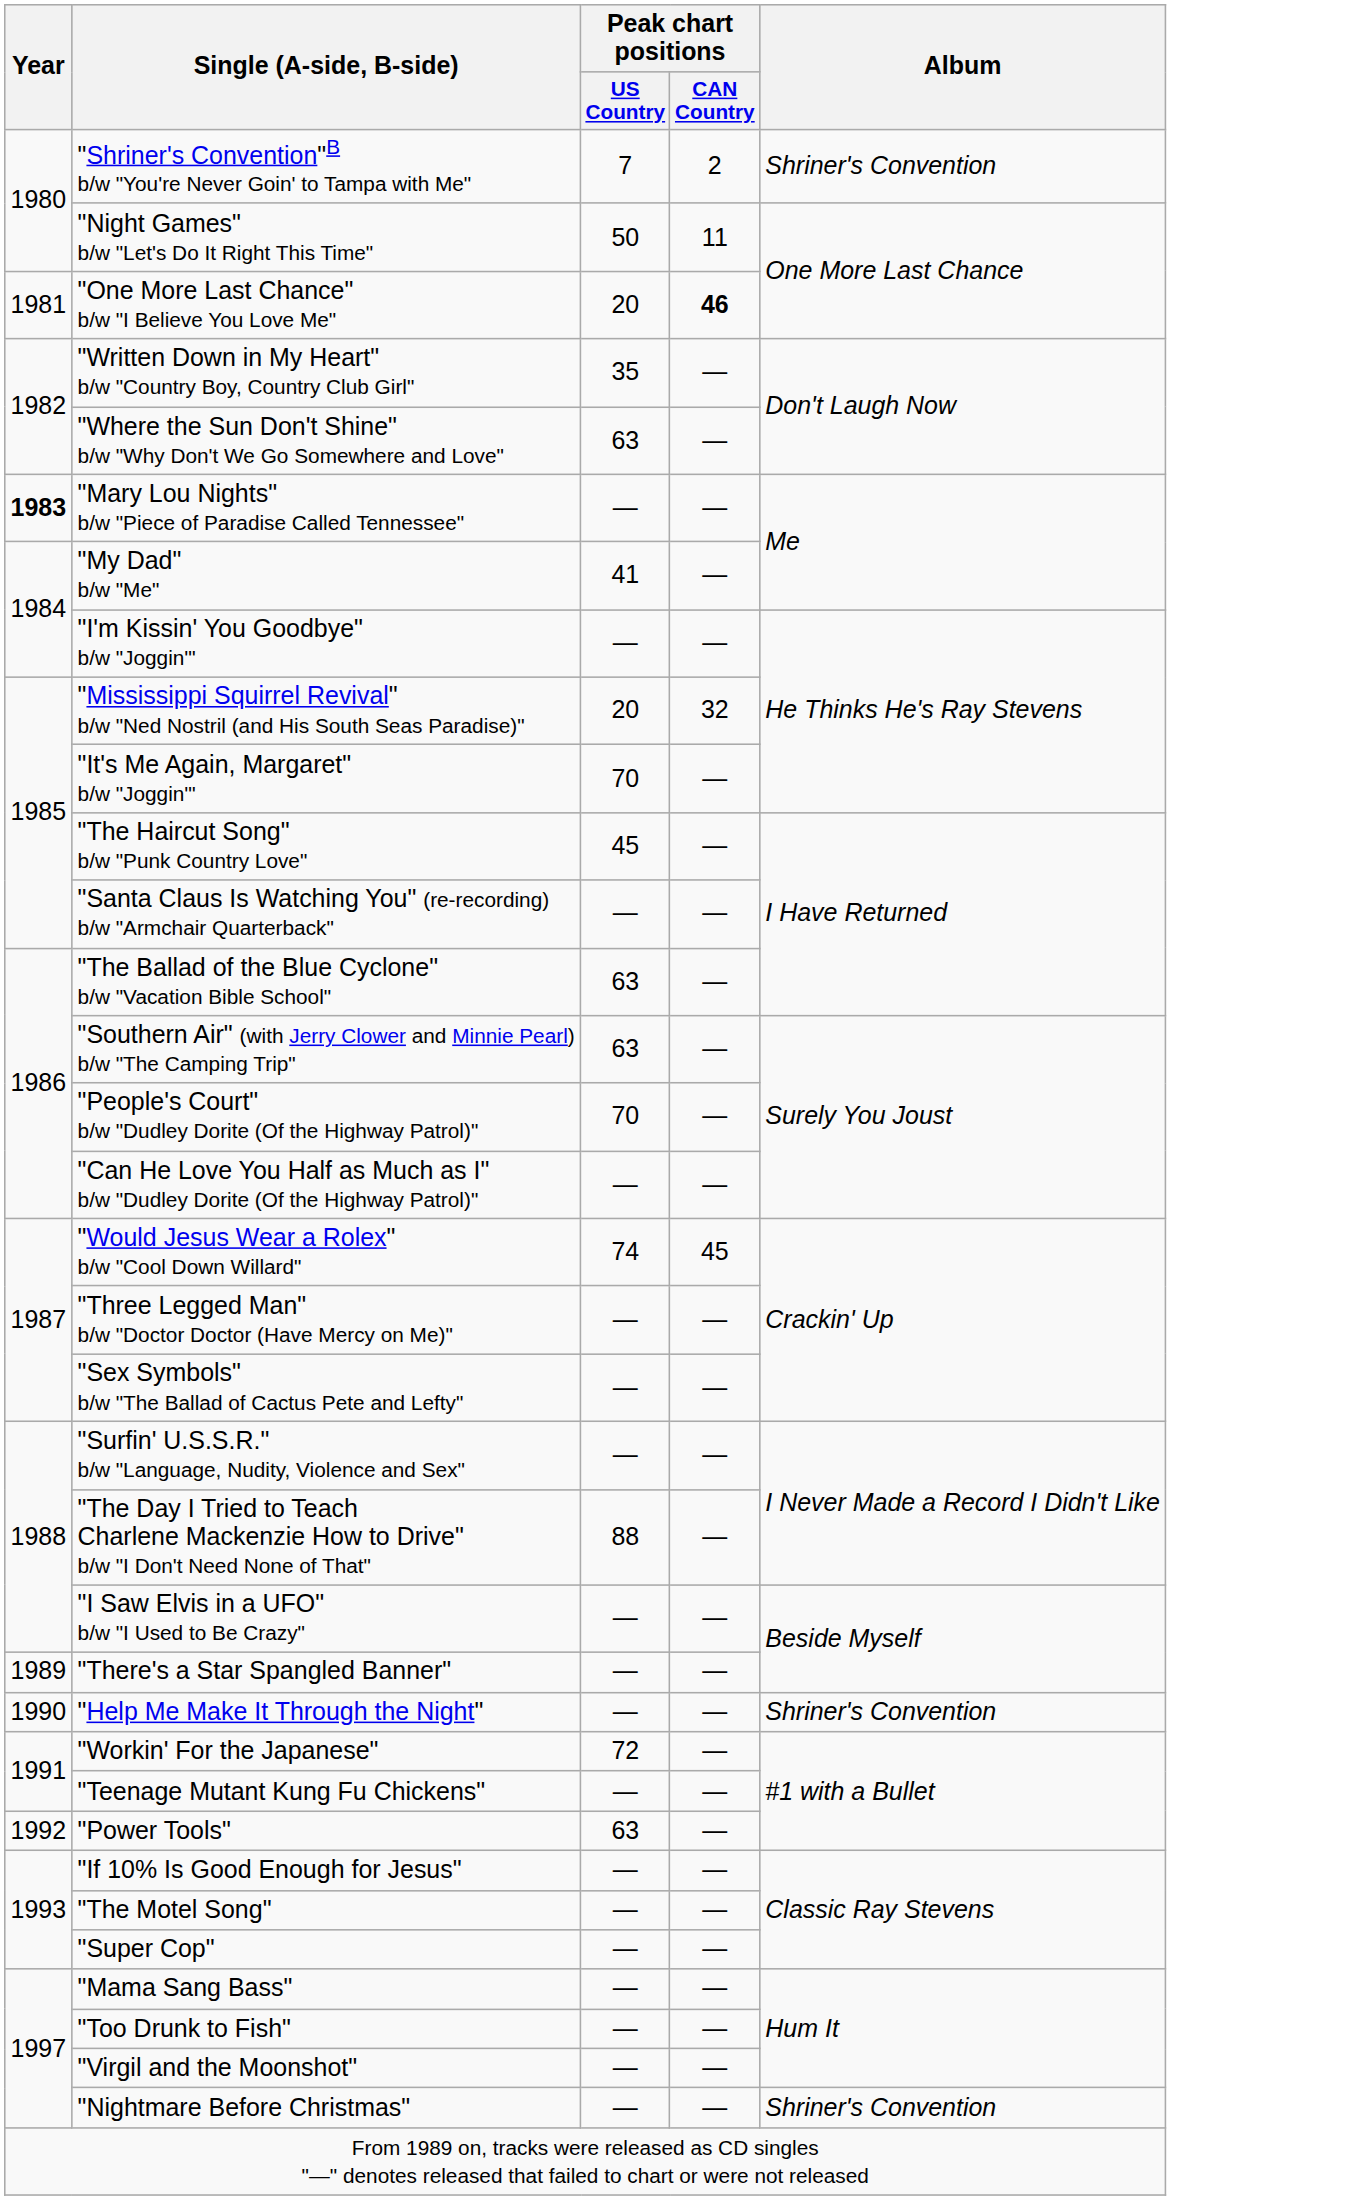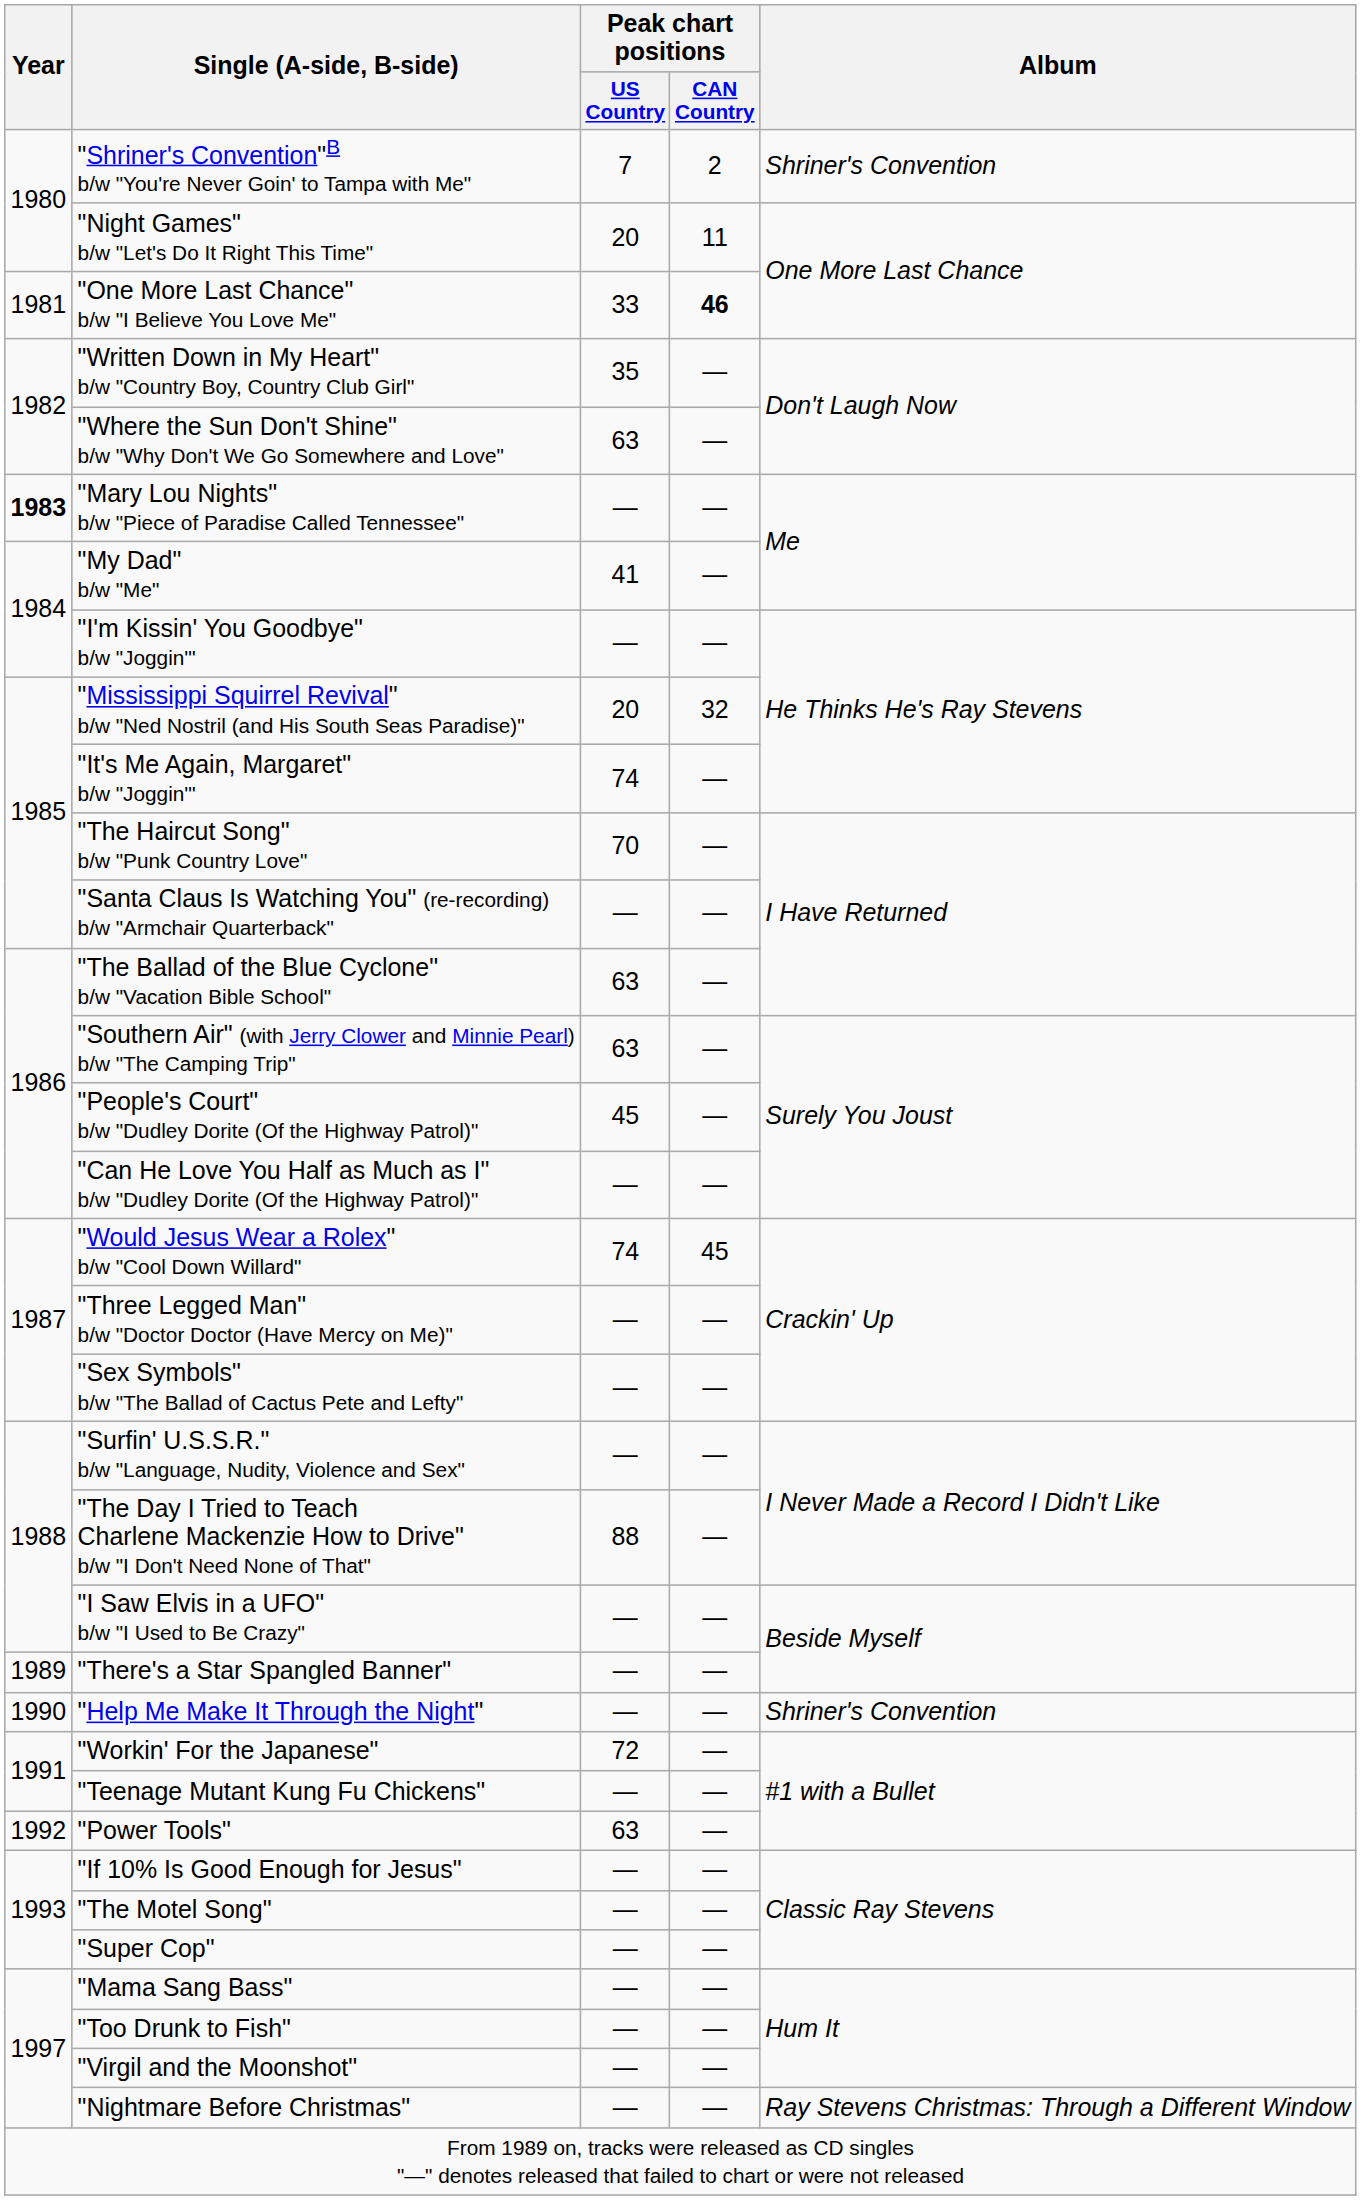 <table class="wikitable" style="text-align:center;">
 <tr>
 <th rowspan="2">Year</th>
 <th rowspan="2">Single (A-side, B-side)</th>
 <th colspan="2">Peak chart positions</th>
 <th rowspan="2">Album</th>
 </tr>
 <tr style="font-size:smaller;">
 <th width="45"><a href='#'>US Country</a></th>
 <th width="45"><a href='#'>CAN Country</a></th>
 </tr>
 <tr>
 <td rowspan="2">1980</td>
 <td align="left">"<a href='#'>Shriner's Convention</a>"<sup><a href='#'>B</a></sup><br><small>b/w "You're Never Goin' to Tampa with Me"</small></td>
 <td>7</td>
 <td>2</td>
 <td align="left"><em>Shriner's Convention</em></td>
 </tr>
 <tr>
 <td align="left">"Night Games"<br><small>b/w "Let's Do It Right This Time"</small></td>
-<td>50</td>
+<td>20</td>
 <td>11</td>
 <td align="left" rowspan="2"><em>One More Last Chance</em></td>
 </tr>
 <tr>
 <td>1981</td>
 <td align="left">"One More Last Chance"<br><small>b/w "I Believe You Love Me"</small></td>
-<td>20</td>
+<td>33</td>
 <td><strong>46</strong></td>
 </tr>
 <tr>
 <td rowspan="2">1982</td>
 <td align="left">"Written Down in My Heart"<br><small>b/w "Country Boy, Country Club Girl"</small></td>
 <td>35</td>
 <td>—</td>
 <td align="left" rowspan="2"><em>Don't Laugh Now</em></td>
 </tr>
 <tr>
 <td align="left">"Where the Sun Don't Shine"<br><small>b/w "Why Don't We Go Somewhere and Love"</small></td>
 <td>63</td>
 <td>—</td>
 </tr>
 <tr>
 <td><strong>1983</strong></td>
 <td align="left">"Mary Lou Nights"<br><small>b/w "Piece of Paradise Called Tennessee"</small></td>
 <td>—</td>
 <td>—</td>
 <td align="left" rowspan="2"><em>Me</em></td>
 </tr>
 <tr>
 <td rowspan="2">1984</td>
 <td align="left">"My Dad"<br><small>b/w "Me"</small></td>
 <td>41</td>
 <td>—</td>
 </tr>
 <tr>
 <td align="left">"I'm Kissin' You Goodbye"<br><small>b/w "Joggin'"</small></td>
 <td>—</td>
 <td>—</td>
 <td align="left" rowspan="3"><em>He Thinks He's Ray Stevens</em></td>
 </tr>
 <tr>
 <td rowspan="4">1985</td>
 <td align="left">"<a href='#'>Mississippi Squirrel Revival</a>"<br><small>b/w "Ned Nostril (and His South Seas Paradise)"</small></td>
 <td>20</td>
 <td>32</td>
 </tr>
 <tr>
 <td align="left">"It's Me Again, Margaret"<br><small>b/w "Joggin'"</small></td>
-<td>70</td>
+<td>74</td>
 <td>—</td>
 </tr>
 <tr>
 <td align="left">"The Haircut Song"<br><small>b/w "Punk Country Love"</small></td>
-<td>45</td>
+<td>70</td>
 <td>—</td>
 <td align="left" rowspan="3"><em>I Have Returned</em></td>
 </tr>
 <tr>
 <td align="left">"Santa Claus Is Watching You" <small>(re-recording)</small><br><small>b/w "Armchair Quarterback"</small></td>
 <td>—</td>
 <td>—</td>
 </tr>
 <tr>
 <td rowspan="4">1986</td>
 <td align="left">"The Ballad of the Blue Cyclone"<br><small>b/w "Vacation Bible School"</small></td>
 <td>63</td>
 <td>—</td>
 </tr>
 <tr>
 <td align="left">"Southern Air" <small>(with <a href='#'>Jerry Clower</a> and <a href='#'>Minnie Pearl</a>)</small><br><small>b/w "The Camping Trip"</small></td>
 <td>63</td>
 <td>—</td>
 <td align="left" rowspan="3"><em>Surely You Joust</em></td>
 </tr>
 <tr>
 <td align="left">"People's Court"<br><small>b/w "Dudley Dorite (Of the Highway Patrol)"</small></td>
-<td>70</td>
+<td>45</td>
 <td>—</td>
 </tr>
 <tr>
 <td align="left">"Can He Love You Half as Much as I"<br><small>b/w "Dudley Dorite (Of the Highway Patrol)"</small></td>
 <td>—</td>
 <td>—</td>
 </tr>
 <tr>
 <td rowspan="3">1987</td>
 <td align="left">"<a href='#'>Would Jesus Wear a Rolex</a>"<br><small>b/w "Cool Down Willard"</small></td>
 <td>74</td>
 <td>45</td>
 <td align="left" rowspan="3"><em>Crackin' Up</em></td>
 </tr>
 <tr>
 <td align="left">"Three Legged Man"<br><small>b/w "Doctor Doctor (Have Mercy on Me)"</small></td>
 <td>—</td>
 <td>—</td>
 </tr>
 <tr>
 <td align="left">"Sex Symbols"<br><small>b/w "The Ballad of Cactus Pete and Lefty"</small></td>
 <td>—</td>
 <td>—</td>
 </tr>
 <tr>
 <td rowspan="3">1988</td>
 <td align="left">"Surfin' U.S.S.R."<br><small>b/w "Language, Nudity, Violence and Sex"</small></td>
 <td>—</td>
 <td>—</td>
 <td align="left" rowspan="2"><em>I Never Made a Record I Didn't Like</em></td>
 </tr>
 <tr>
 <td align="left">"The Day I Tried to Teach<br>Charlene Mackenzie How to Drive"<br><small>b/w "I Don't Need None of That"</small></td>
 <td>88</td>
 <td>—</td>
 </tr>
 <tr>
 <td align="left">"I Saw Elvis in a UFO"<br><small>b/w "I Used to Be Crazy"</small></td>
 <td>—</td>
 <td>—</td>
 <td align="left" rowspan="2"><em>Beside Myself</em></td>
 </tr>
 <tr>
 <td>1989</td>
 <td align="left">"There's a Star Spangled Banner"</td>
 <td>—</td>
 <td>—</td>
 </tr>
 <tr>
 <td>1990</td>
 <td align="left">"<a href='#'>Help Me Make It Through the Night</a>"</td>
 <td>—</td>
 <td>—</td>
 <td align="left"><em>Shriner's Convention</em></td>
 </tr>
 <tr>
 <td rowspan="2">1991</td>
 <td align="left">"Workin' For the Japanese"</td>
 <td>72</td>
 <td>—</td>
 <td align="left" rowspan="3"><em>#1 with a Bullet</em></td>
 </tr>
 <tr>
 <td align="left">"Teenage Mutant Kung Fu Chickens"</td>
 <td>—</td>
 <td>—</td>
 </tr>
 <tr>
 <td>1992</td>
 <td align="left">"Power Tools"</td>
 <td>63</td>
 <td>—</td>
 </tr>
 <tr>
 <td rowspan="3">1993</td>
 <td align="left">"If 10% Is Good Enough for Jesus"</td>
 <td>—</td>
 <td>—</td>
 <td align="left" rowspan="3"><em>Classic Ray Stevens</em></td>
 </tr>
 <tr>
 <td align="left">"The Motel Song"</td>
 <td>—</td>
 <td>—</td>
 </tr>
 <tr>
 <td align="left">"Super Cop"</td>
 <td>—</td>
 <td>—</td>
 </tr>
 <tr>
 <td rowspan="4">1997</td>
 <td align="left">"Mama Sang Bass"</td>
 <td>—</td>
 <td>—</td>
 <td align="left" rowspan="3"><em>Hum It</em></td>
 </tr>
 <tr>
 <td align="left">"Too Drunk to Fish"</td>
 <td>—</td>
 <td>—</td>
 </tr>
 <tr>
 <td align="left">"Virgil and the Moonshot"</td>
 <td>—</td>
 <td>—</td>
 </tr>
 <tr>
 <td align="left">"Nightmare Before Christmas"</td>
 <td>—</td>
 <td>—</td>
-<td align="left"><em>Shriner's Convention</em></td>
+<td align="left" rowspan="1"><em>Ray Stevens Christmas: Through a Different Window</em></td>
 </tr>
 <tr>
 <td align="center" colspan="6"><small>From 1989 on, tracks were released as CD singles<br>"—" denotes released that failed to chart or were not released</small></td>
 </tr>
 </table>
